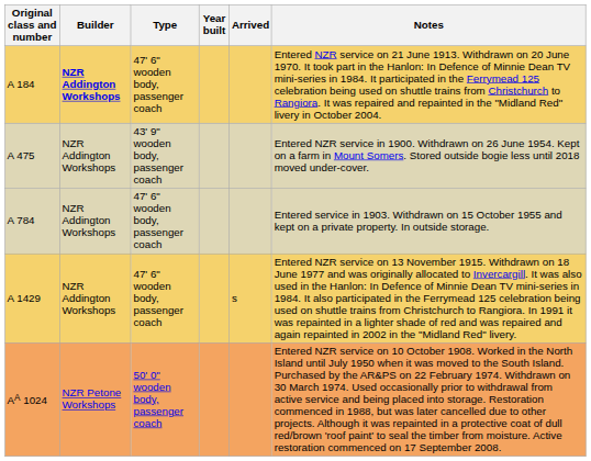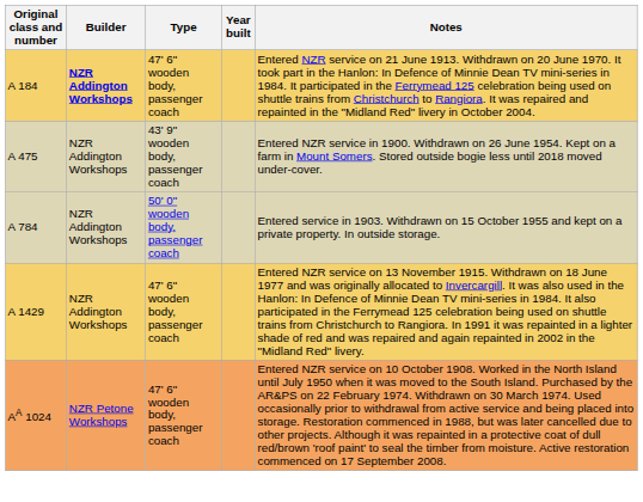 <table class="sortable wikitable" border="1">
 <tr>
 <th>Original class and number</th>
 <th>Builder</th>
 <th>Type</th>
 <th>Year built</th>
-<th>Arrived</th>
 <th>Notes</th>
 </tr>
 <tr style="background:#F5D26C;">
 <td>A 184</td>
 <td><strong><a href='#'>NZR Addington Workshops</a></strong></td>
 <td>47' 6" wooden body, passenger coach</td>
-<td></td>
 <td></td>
 <td>Entered <a href='#'>NZR</a> service on 21 June 1913. Withdrawn on 20 June 1970. It took part in the Hanlon: In Defence of Minnie Dean TV mini-series in 1984. It participated in the <a href='#'>Ferrymead 125</a> celebration being used on shuttle trains from <a href='#'>Christchurch</a> to <a href='#'>Rangiora</a>. It was repaired and repainted in the "Midland Red" livery in October 2004.</td>
 </tr>
 <tr style="background:#DED7B6;">
 <td>A 475</td>
 <td>NZR Addington Workshops</td>
 <td>43' 9" wooden body, passenger coach</td>
 <td></td>
-<td></td>
 <td>Entered NZR service in 1900. Withdrawn on 26 June 1954. Kept on a farm in <a href='#'>Mount Somers</a>. Stored outside bogie less until 2018 moved under-cover.</td>
 </tr>
 <tr style="background:#DED7B6;">
 <td>A 784</td>
 <td>NZR Addington Workshops</td>
-<td>47' 6" wooden body, passenger coach</td>
-<td></td>
+<td><a href='#'>50' 0" wooden body, passenger coach</a></td>
 <td></td>
 <td>Entered service in 1903. Withdrawn on 15 October 1955 and kept on a private property. In outside storage.</td>
 </tr>
 <tr style="background:#F5D26C;">
 <td>A 1429</td>
 <td>NZR Addington Workshops</td>
 <td>47' 6" wooden body, passenger coach</td>
 <td></td>
-<td>s</td>
 <td>Entered NZR service on 13 November 1915. Withdrawn on 18 June 1977 and was originally allocated to <a href='#'>Invercargill</a>. It was also used in the Hanlon: In Defence of Minnie Dean TV mini-series in 1984. It also participated in the Ferrymead 125 celebration being used on shuttle trains from Christchurch to Rangiora. In 1991 it was repainted in a lighter shade of red and was repaired and again repainted in 2002 in the "Midland Red" livery.</td>
 </tr>
 <tr style="background:#f4a460;">
 <td>A<sup>A</sup> 1024</td>
 <td><a href='#'>NZR Petone Workshops</a></td>
-<td><a href='#'>50' 0" wooden body, passenger coach</a></td>
-<td></td>
+<td>47' 6" wooden body, passenger coach</td>
 <td></td>
 <td>Entered NZR service on 10 October 1908. Worked in the North Island until July 1950 when it was moved to the South Island. Purchased by the AR&PS on 22 February 1974. Withdrawn on 30 March 1974. Used occasionally prior to withdrawal from active service and being placed into storage.  Restoration commenced in 1988, but was later cancelled due to other projects. Although it was repainted in a protective coat of dull red/brown 'roof paint' to seal the timber from moisture. Active restoration commenced on 17 September 2008.</td>
 </tr>
 </table>
